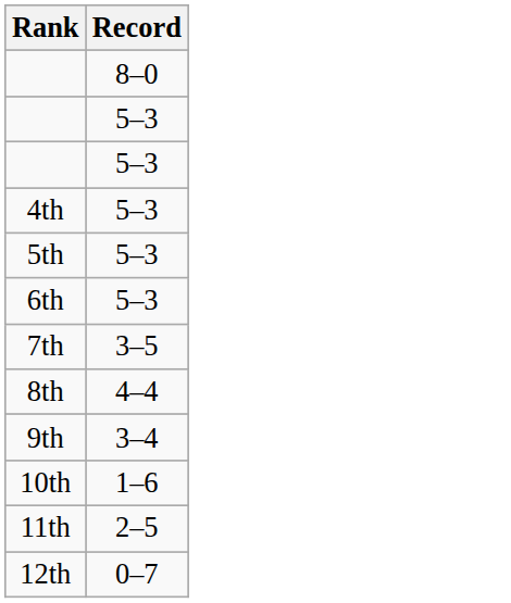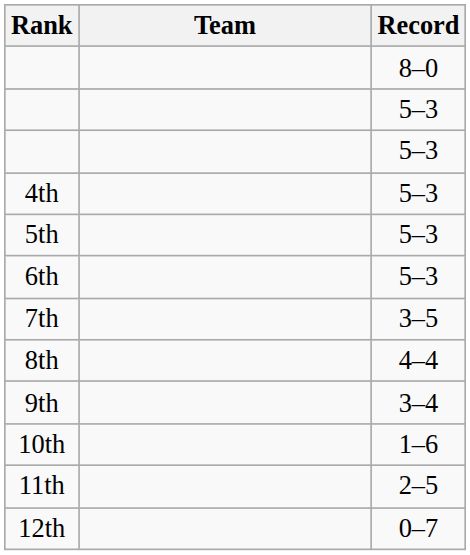 <table class=wikitable style="text-align:center;">
 <tr>
 <th>Rank</th>
+<th width=170>Team</th>
 <th>Record</th>
 </tr>
 <tr>
 <td></td>
+<td align=left></td>
 <td>8–0</td>
 </tr>
 <tr>
 <td></td>
+<td align=left></td>
 <td>5–3</td>
 </tr>
 <tr>
 <td></td>
+<td align=left></td>
 <td>5–3</td>
 </tr>
 <tr>
 <td>4th</td>
+<td align=left></td>
 <td>5–3</td>
 </tr>
 <tr>
 <td>5th</td>
+<td align=left></td>
 <td>5–3</td>
 </tr>
 <tr>
 <td>6th</td>
+<td align=left></td>
 <td>5–3</td>
 </tr>
 <tr>
 <td>7th</td>
+<td align=left></td>
 <td>3–5</td>
 </tr>
 <tr>
 <td>8th</td>
+<td align=left></td>
 <td>4–4</td>
 </tr>
 <tr>
 <td>9th</td>
+<td align=left></td>
 <td>3–4</td>
 </tr>
 <tr>
 <td>10th</td>
+<td align=left></td>
 <td>1–6</td>
 </tr>
 <tr>
 <td>11th</td>
+<td align=left></td>
 <td>2–5</td>
 </tr>
 <tr>
 <td>12th</td>
+<td align=left></td>
 <td>0–7</td>
 </tr>
 </table>
